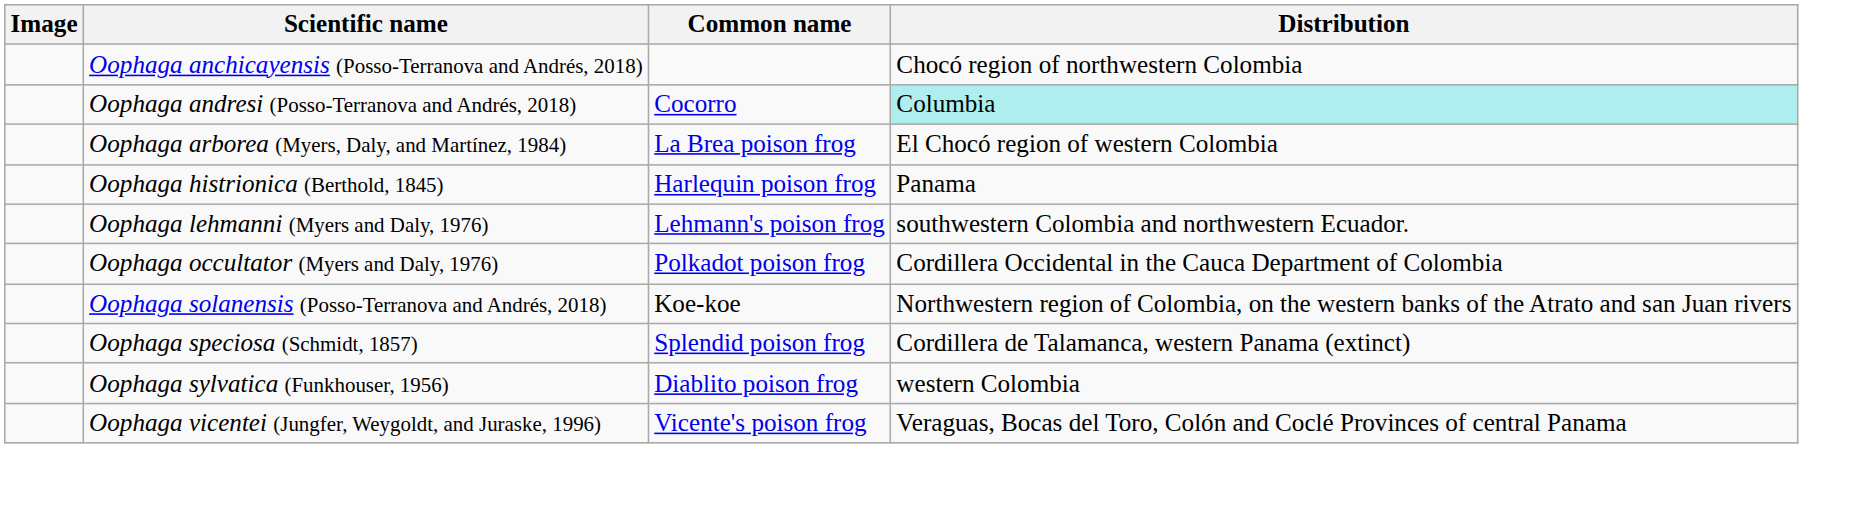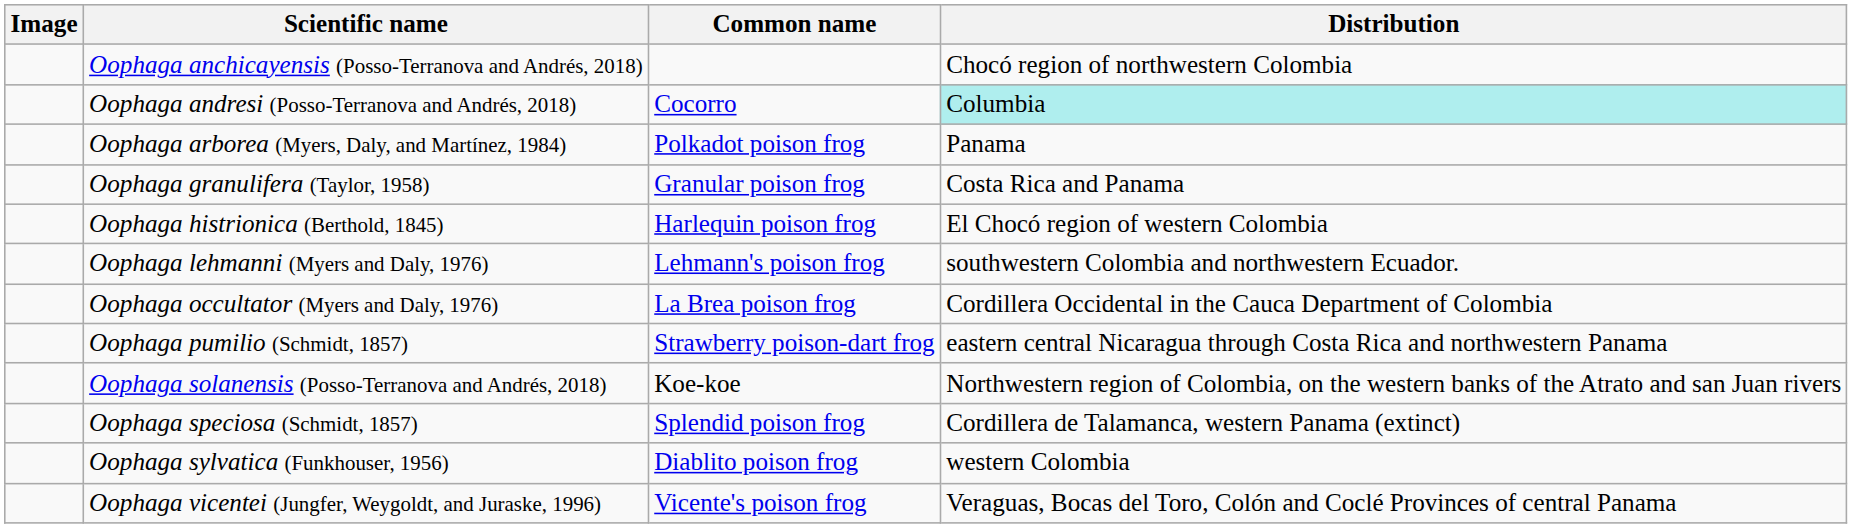 <table class="wikitable sortable collapsible">
 <tr>
 <th>Image</th>
 <th>Scientific name</th>
 <th>Common name</th>
 <th>Distribution</th>
 </tr>
 <tr>
 <td></td>
 <td><em><a href='#'>Oophaga anchicayensis</a></em> <small>(Posso-Terranova and Andrés, 2018)</small></td>
 <td></td>
 <td>Chocó region of northwestern Colombia</td>
 </tr>
 <tr>
 <td></td>
 <td><em>Oophaga andresi</em> <small>(Posso-Terranova and Andrés, 2018)</small></td>
 <td><a href='#'>Cocorro</a></td>
 <td style="background: paleturquoise;">Columbia</td>
 </tr>
 <tr>
 <td></td>
 <td><em>Oophaga arborea</em> <small>(Myers, Daly, and Martínez, 1984)</small></td>
-<td><a href='#'>La Brea poison frog</a></td>
-<td>El Chocó region of western Colombia</td>
+<td><a href='#'>Polkadot poison frog</a></td>
+<td>Panama</td>
+</tr>
+<tr>
+<td></td>
+<td><em>Oophaga granulifera</em> <small>(Taylor, 1958)</small></td>
+<td><a href='#'>Granular poison frog</a></td>
+<td>Costa Rica and Panama</td>
 </tr>
 <tr>
 <td></td>
 <td><em>Oophaga histrionica</em> <small>(Berthold, 1845)</small></td>
 <td><a href='#'>Harlequin poison frog</a></td>
-<td>Panama</td>
+<td>El Chocó region of western Colombia</td>
 </tr>
 <tr>
 <td></td>
 <td><em>Oophaga lehmanni</em> <small>(Myers and Daly, 1976)</small></td>
 <td><a href='#'>Lehmann's poison frog</a></td>
 <td>southwestern Colombia and northwestern Ecuador.</td>
 </tr>
 <tr>
 <td></td>
 <td><em>Oophaga occultator</em> <small>(Myers and Daly, 1976)</small></td>
-<td><a href='#'>Polkadot poison frog</a></td>
+<td><a href='#'>La Brea poison frog</a></td>
 <td>Cordillera Occidental in the Cauca Department of Colombia</td>
+</tr>
+<tr>
+<td></td>
+<td><em>Oophaga pumilio</em> <small>(Schmidt, 1857)</small></td>
+<td><a href='#'>Strawberry poison-dart frog</a></td>
+<td>eastern central Nicaragua through Costa Rica and northwestern Panama</td>
 </tr>
 <tr>
 <td></td>
 <td><em><a href='#'>Oophaga solanensis</a></em> <small>(Posso-Terranova and Andrés, 2018)</small></td>
 <td>Koe-koe</td>
 <td>Northwestern region of Colombia, on the western banks of the Atrato and san Juan rivers</td>
 </tr>
 <tr>
 <td></td>
 <td><em>Oophaga speciosa</em> <small>(Schmidt, 1857)</small></td>
 <td><a href='#'>Splendid poison frog</a></td>
 <td>Cordillera de Talamanca, western Panama (extinct)</td>
 </tr>
 <tr>
 <td></td>
 <td><em>Oophaga sylvatica</em> <small>(Funkhouser, 1956)</small></td>
 <td><a href='#'>Diablito poison frog</a></td>
 <td>western Colombia</td>
 </tr>
 <tr>
 <td></td>
 <td><em>Oophaga vicentei</em> <small>(Jungfer, Weygoldt, and Juraske, 1996)</small></td>
 <td><a href='#'>Vicente's poison frog</a></td>
 <td>Veraguas, Bocas del Toro, Colón and Coclé Provinces of central Panama</td>
 </tr>
 </table>
